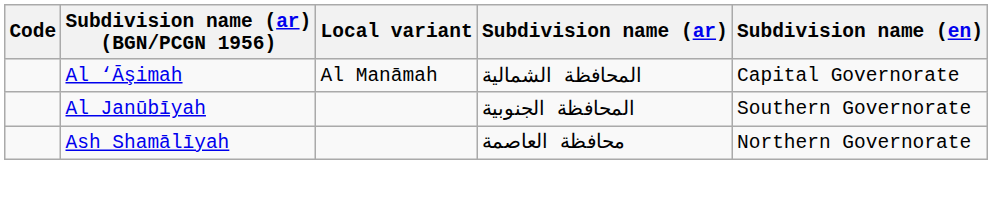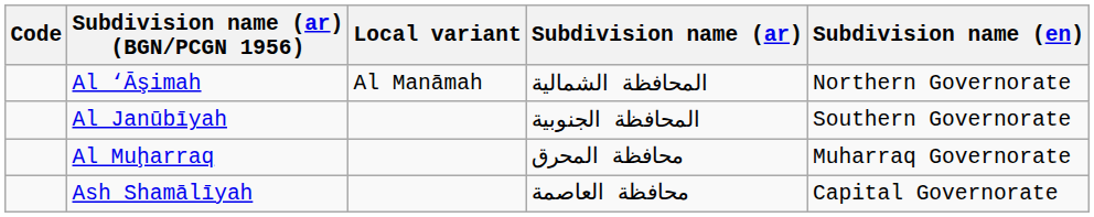 <table class="wikitable sortable">
 <tr>
 <th>Code</th>
 <th>Subdivision name (<a href='#'>ar</a>)<br>(BGN/PCGN 1956)</th>
 <th>Local variant</th>
 <th>Subdivision name (<a href='#'>ar</a>)<br></th>
 <th>Subdivision name (<a href='#'>en</a>)<br></th>
 </tr>
 <tr>
 <td></td>
 <td><a href='#'>Al ‘Āşimah</a></td>
 <td>Al Manāmah</td>
 <td>المحافظة الشمالية</td>
-<td>Capital Governorate</td>
+<td>Northern Governorate</td>
 </tr>
 <tr>
 <td></td>
 <td><a href='#'>Al Janūbīyah</a></td>
 <td></td>
 <td>المحافظة الجنوبية</td>
 <td>Southern Governorate</td>
 </tr>
 <tr>
 <td></td>
+<td><a href='#'>Al Muḩarraq</a></td>
+<td></td>
+<td>محافظة المحرق</td>
+<td>Muharraq Governorate</td>
+</tr>
+<tr>
+<td></td>
 <td><a href='#'>Ash Shamālīyah</a></td>
 <td></td>
 <td>محافظة العاصمة</td>
-<td>Northern Governorate</td>
+<td>Capital Governorate</td>
 </tr>
 </table>
